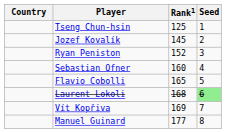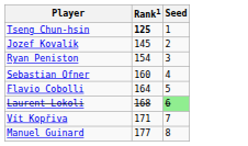 <table class="sortable wikitable">
 <tr>
-<th width="70">Country</th>
 <th width="175">Player</th>
 <th>Rank<sup>1</sup></th>
 <th>Seed</th>
 </tr>
 <tr>
-<td></td>
 <td><a href='#'>Tseng Chun-hsin</a></td>
-<td>125</td>
+<td><strong>125</strong></td>
 <td>1</td>
 </tr>
 <tr>
-<td></td>
 <td><a href='#'>Jozef Kovalík</a></td>
 <td>145</td>
 <td>2</td>
 </tr>
 <tr>
-<td></td>
 <td><a href='#'>Ryan Peniston</a></td>
-<td>152</td>
+<td>154</td>
 <td>3</td>
 </tr>
 <tr>
-<td></td>
 <td><a href='#'>Sebastian Ofner</a></td>
 <td>160</td>
 <td>4</td>
 </tr>
 <tr>
-<td></td>
 <td><a href='#'>Flavio Cobolli</a></td>
-<td>165</td>
+<td>164</td>
 <td>5</td>
 </tr>
 <tr>
-<td><s></s></td>
 <td><s><a href='#'>Laurent Lokoli</a></s></td>
 <td><s>168</s></td>
 <td style="background: lightgreen;"><s>6</s></td>
 </tr>
 <tr>
-<td></td>
 <td><a href='#'>Vít Kopřiva</a></td>
-<td>169</td>
+<td>171</td>
 <td>7</td>
 </tr>
 <tr>
-<td></td>
 <td><a href='#'>Manuel Guinard</a></td>
 <td>177</td>
 <td>8</td>
 </tr>
 </table>
